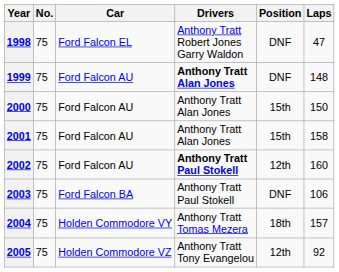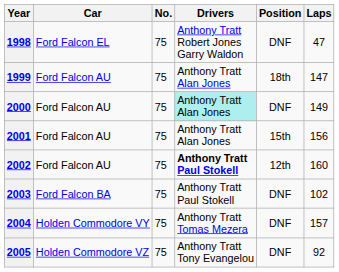 <table class="wikitable" style="font-size: 95%;">
 <tr>
 <th>Year</th>
+<th>Car</th>
 <th>No.</th>
-<th>Car</th>
 <th>Drivers</th>
 <th>Position</th>
 <th>Laps</th>
 </tr>
 <tr>
 <th><a href='#'>1998</a></th>
+<td><a href='#'>Ford Falcon EL</a></td>
 <td>75</td>
-<td><a href='#'>Ford Falcon EL</a></td>
 <td> <a href='#'>Anthony Tratt</a><br> Robert Jones<br> Garry Waldon</td>
 <td align="center">DNF</td>
 <td align="center">47</td>
 </tr>
 <tr>
 <th><a href='#'>1999</a></th>
+<td><a href='#'>Ford Falcon AU</a></td>
 <td>75</td>
-<td><a href='#'>Ford Falcon AU</a></td>
-<td><strong> Anthony Tratt<br> <a href='#'>Alan Jones</a></strong></td>
-<td align="center">DNF</td>
-<td align="center">148</td>
+<td> Anthony Tratt<br> <a href='#'>Alan Jones</a></td>
+<td align="center">18th</td>
+<td align="center">147</td>
 </tr>
 <tr>
 <th><a href='#'>2000</a></th>
+<td>Ford Falcon AU</td>
 <td>75</td>
-<td>Ford Falcon AU</td>
-<td> Anthony Tratt<br> Alan Jones</td>
-<td align="center">15th</td>
-<td align="center">150</td>
+<td style="background: paleturquoise;"> Anthony Tratt<br> Alan Jones</td>
+<td align="center">DNF</td>
+<td align="center">149</td>
 </tr>
 <tr>
 <th><a href='#'>2001</a></th>
+<td>Ford Falcon AU</td>
 <td>75</td>
-<td>Ford Falcon AU</td>
 <td> Anthony Tratt<br> Alan Jones</td>
 <td align="center">15th</td>
-<td align="center">158</td>
+<td align="center">156</td>
 </tr>
 <tr>
 <th><a href='#'>2002</a></th>
+<td>Ford Falcon AU</td>
 <td>75</td>
-<td>Ford Falcon AU</td>
 <td><strong> Anthony Tratt<br> <a href='#'>Paul Stokell</a></strong></td>
 <td align="center">12th</td>
 <td align="center">160</td>
 </tr>
 <tr>
 <th><a href='#'>2003</a></th>
+<td><a href='#'>Ford Falcon BA</a></td>
 <td>75</td>
-<td><a href='#'>Ford Falcon BA</a></td>
 <td> Anthony Tratt<br> Paul Stokell</td>
 <td align="center">DNF</td>
-<td align="center">106</td>
+<td align="center">102</td>
 </tr>
 <tr>
 <th><a href='#'>2004</a></th>
+<td><a href='#'>Holden Commodore VY</a></td>
 <td>75</td>
-<td><a href='#'>Holden Commodore VY</a></td>
 <td> Anthony Tratt<br> <a href='#'>Tomas Mezera</a></td>
-<td align="center">18th</td>
+<td align="center">DNF</td>
 <td align="center">157</td>
 </tr>
 <tr>
 <th><a href='#'>2005</a></th>
+<td><a href='#'>Holden Commodore VZ</a></td>
 <td>75</td>
-<td><a href='#'>Holden Commodore VZ</a></td>
 <td> Anthony Tratt<br> Tony Evangelou</td>
-<td align="center">12th</td>
+<td align="center">DNF</td>
 <td align="center">92</td>
 </tr>
 </table>
